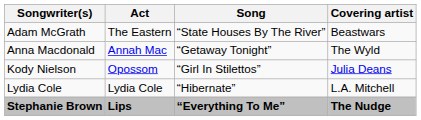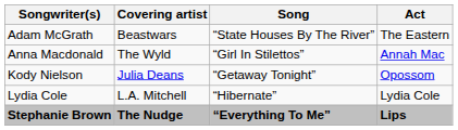 <table class="wikitable">
 <tr>
 <th>Songwriter(s)</th>
+<th>Covering artist</th>
+<th>Song</th>
 <th>Act</th>
-<th>Song</th>
-<th>Covering artist</th>
 </tr>
 <tr>
 <td>Adam McGrath</td>
+<td>Beastwars</td>
+<td>“State Houses By The River”</td>
 <td>The Eastern</td>
-<td>“State Houses By The River”</td>
-<td>Beastwars</td>
 </tr>
 <tr>
 <td>Anna Macdonald</td>
+<td>The Wyld</td>
+<td>“Girl In Stilettos”</td>
 <td><a href='#'>Annah Mac</a></td>
-<td>“Getaway Tonight”</td>
-<td>The Wyld</td>
 </tr>
 <tr>
 <td>Kody Nielson</td>
+<td><a href='#'>Julia Deans</a></td>
+<td>“Getaway Tonight”</td>
 <td><a href='#'>Opossom</a></td>
-<td>“Girl In Stilettos”</td>
-<td><a href='#'>Julia Deans</a></td>
 </tr>
 <tr>
 <td>Lydia Cole</td>
+<td>L.A. Mitchell</td>
+<td>“Hibernate”</td>
 <td>Lydia Cole</td>
-<td>“Hibernate”</td>
-<td>L.A. Mitchell</td>
 </tr>
 <tr bgcolor="silver">
 <td><strong>Stephanie Brown</strong></td>
+<td><strong>The Nudge</strong></td>
+<td><strong>“Everything To Me”</strong></td>
 <td><strong>Lips</strong></td>
-<td><strong>“Everything To Me”</strong></td>
-<td><strong>The Nudge</strong></td>
 </tr>
 </table>
